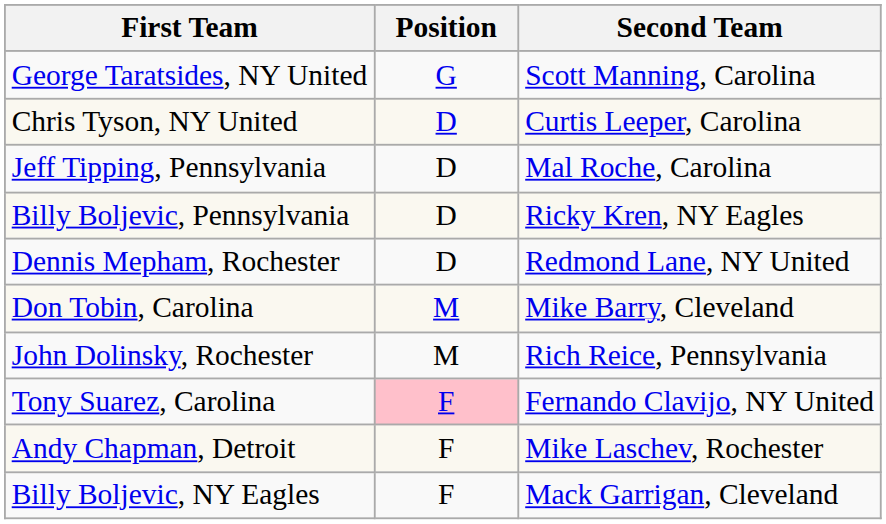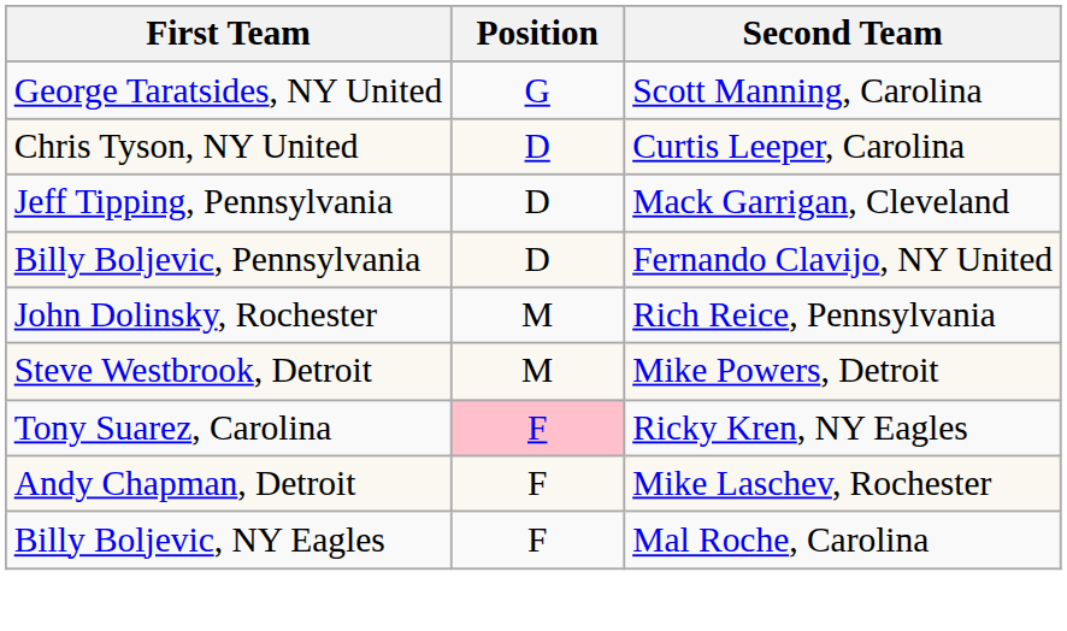 <table class="wikitable">
 <tr>
 <th>First Team</th>
 <th>  Position  </th>
 <th>Second Team</th>
 </tr>
 <tr>
 <td><a href='#'>George Taratsides</a>, NY United</td>
 <td align=center><a href='#'>G</a></td>
 <td><a href='#'>Scott Manning</a>, Carolina</td>
 </tr>
 <tr style="background:#faf8f0;">
 <td>Chris Tyson, NY United</td>
 <td align=center><a href='#'>D</a></td>
 <td><a href='#'>Curtis Leeper</a>, Carolina</td>
 </tr>
 <tr>
 <td><a href='#'>Jeff Tipping</a>, Pennsylvania</td>
 <td align=center>D</td>
-<td><a href='#'>Mal Roche</a>, Carolina</td>
+<td><a href='#'>Mack Garrigan</a>, Cleveland</td>
 </tr>
 <tr style="background:#faf8f0;">
 <td><a href='#'>Billy Boljevic</a>, Pennsylvania</td>
 <td align=center>D</td>
-<td><a href='#'>Ricky Kren</a>, NY Eagles</td>
-</tr>
-<tr>
-<td><a href='#'>Dennis Mepham</a>, Rochester</td>
-<td align=center>D</td>
-<td><a href='#'>Redmond Lane</a>, NY United</td>
-</tr>
-<tr style="background:#faf8f0;">
-<td><a href='#'>Don Tobin</a>, Carolina</td>
-<td align=center><a href='#'>M</a></td>
-<td><a href='#'>Mike Barry</a>, Cleveland</td>
+<td><a href='#'>Fernando Clavijo</a>, NY United</td>
 </tr>
 <tr>
 <td><a href='#'>John Dolinsky</a>, Rochester</td>
 <td align=center>M</td>
 <td><a href='#'>Rich Reice</a>, Pennsylvania</td>
 </tr>
+<tr style="background:#faf8f0;">
+<td><a href='#'>Steve Westbrook</a>, Detroit</td>
+<td align=center>M</td>
+<td><a href='#'>Mike Powers</a>, Detroit</td>
+</tr>
 <tr>
 <td><a href='#'>Tony Suarez</a>, Carolina</td>
 <td align=center style="background: pink;"><a href='#'>F</a></td>
-<td><a href='#'>Fernando Clavijo</a>, NY United</td>
+<td><a href='#'>Ricky Kren</a>, NY Eagles</td>
 </tr>
 <tr style="background:#faf8f0;">
 <td><a href='#'>Andy Chapman</a>, Detroit</td>
 <td align=center>F</td>
 <td><a href='#'>Mike Laschev</a>, Rochester</td>
 </tr>
 <tr>
 <td><a href='#'>Billy Boljevic</a>, NY Eagles</td>
 <td align=center>F</td>
-<td><a href='#'>Mack Garrigan</a>, Cleveland</td>
+<td><a href='#'>Mal Roche</a>, Carolina</td>
 </tr>
 </table>
